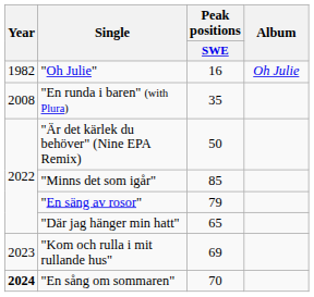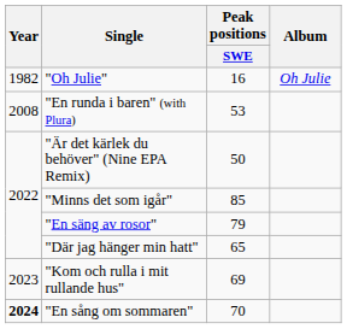 <table class="wikitable">
 <tr>
 <th align="center" rowspan="2" width="10">Year</th>
 <th align="center" rowspan="2" width="170">Single</th>
 <th align="center" colspan="1" width="20">Peak positions</th>
 <th align="center" rowspan="2" width="70">Album</th>
 </tr>
 <tr>
 <th scope="col" style="width:3em;font-size:90%;"><a href='#'>SWE</a><br></th>
 </tr>
 <tr>
 <td style="text-align:center;">1982</td>
 <td>"<a href='#'>Oh Julie</a>"</td>
 <td style="text-align:center;">16</td>
 <td style="text-align:center;"><em><a href='#'>Oh Julie</a></em></td>
 </tr>
 <tr>
 <td style="text-align:center;">2008</td>
 <td>"En runda i baren" <small>(with <a href='#'>Plura</a>)</small></td>
-<td style="text-align:center;">35</td>
+<td style="text-align:center;">53</td>
 <td style="text-align:center;"></td>
 </tr>
 <tr>
 <td style="text-align:center;" rowspan="4">2022</td>
 <td>"Är det kärlek du behöver" (Nine EPA Remix)</td>
 <td style="text-align:center;">50</td>
 <td style="text-align:center;"></td>
 </tr>
 <tr>
 <td>"Minns det som igår"</td>
 <td style="text-align:center;">85</td>
 <td style="text-align:center;"></td>
 </tr>
 <tr>
 <td>"<a href='#'>En säng av rosor</a>"</td>
 <td style="text-align:center;">79</td>
 <td style="text-align:center;"></td>
 </tr>
 <tr>
 <td>"Där jag hänger min hatt"</td>
 <td style="text-align:center;">65</td>
 <td style="text-align:center;"></td>
 </tr>
 <tr>
 <td style="text-align:center;">2023</td>
 <td>"Kom och rulla i mit rullande hus" </td>
 <td style="text-align:center;">69<br></td>
 <td style="text-align:center;"></td>
 </tr>
 <tr>
 <td style="text-align:center;"><strong>2024</strong></td>
 <td>"En sång om sommaren"</td>
 <td style="text-align:center;">70<br></td>
 <td style="text-align:center;"></td>
 </tr>
 </table>
